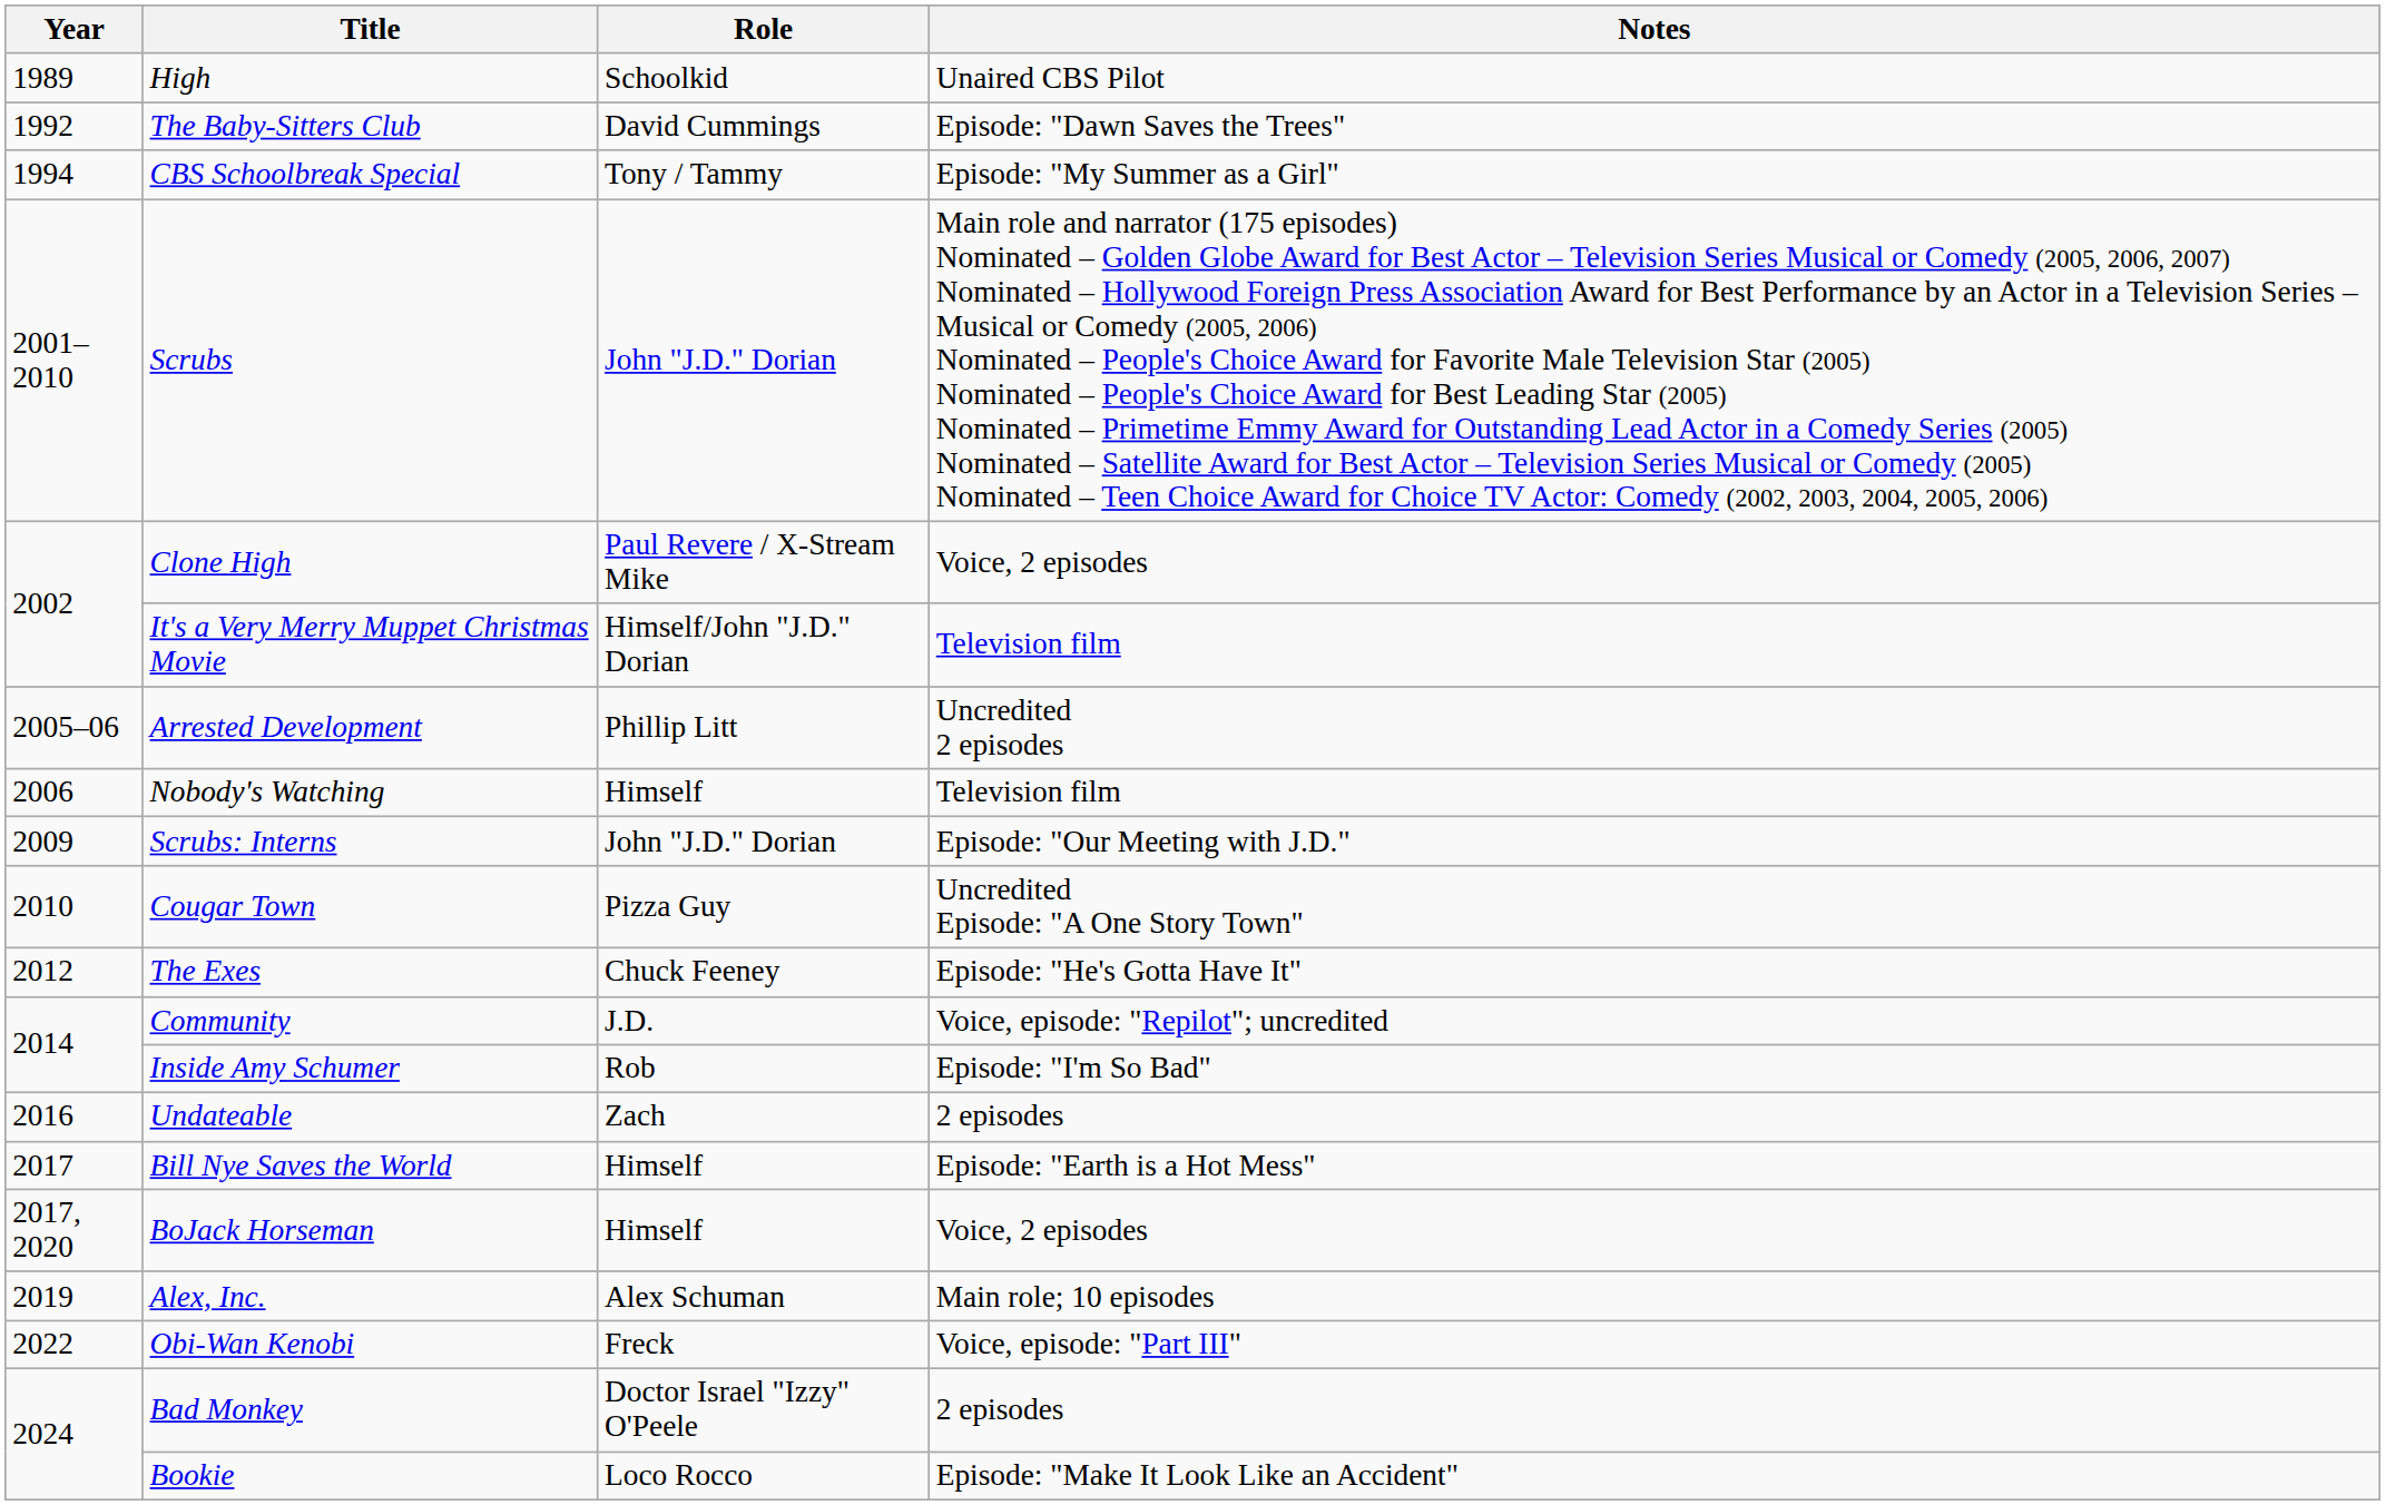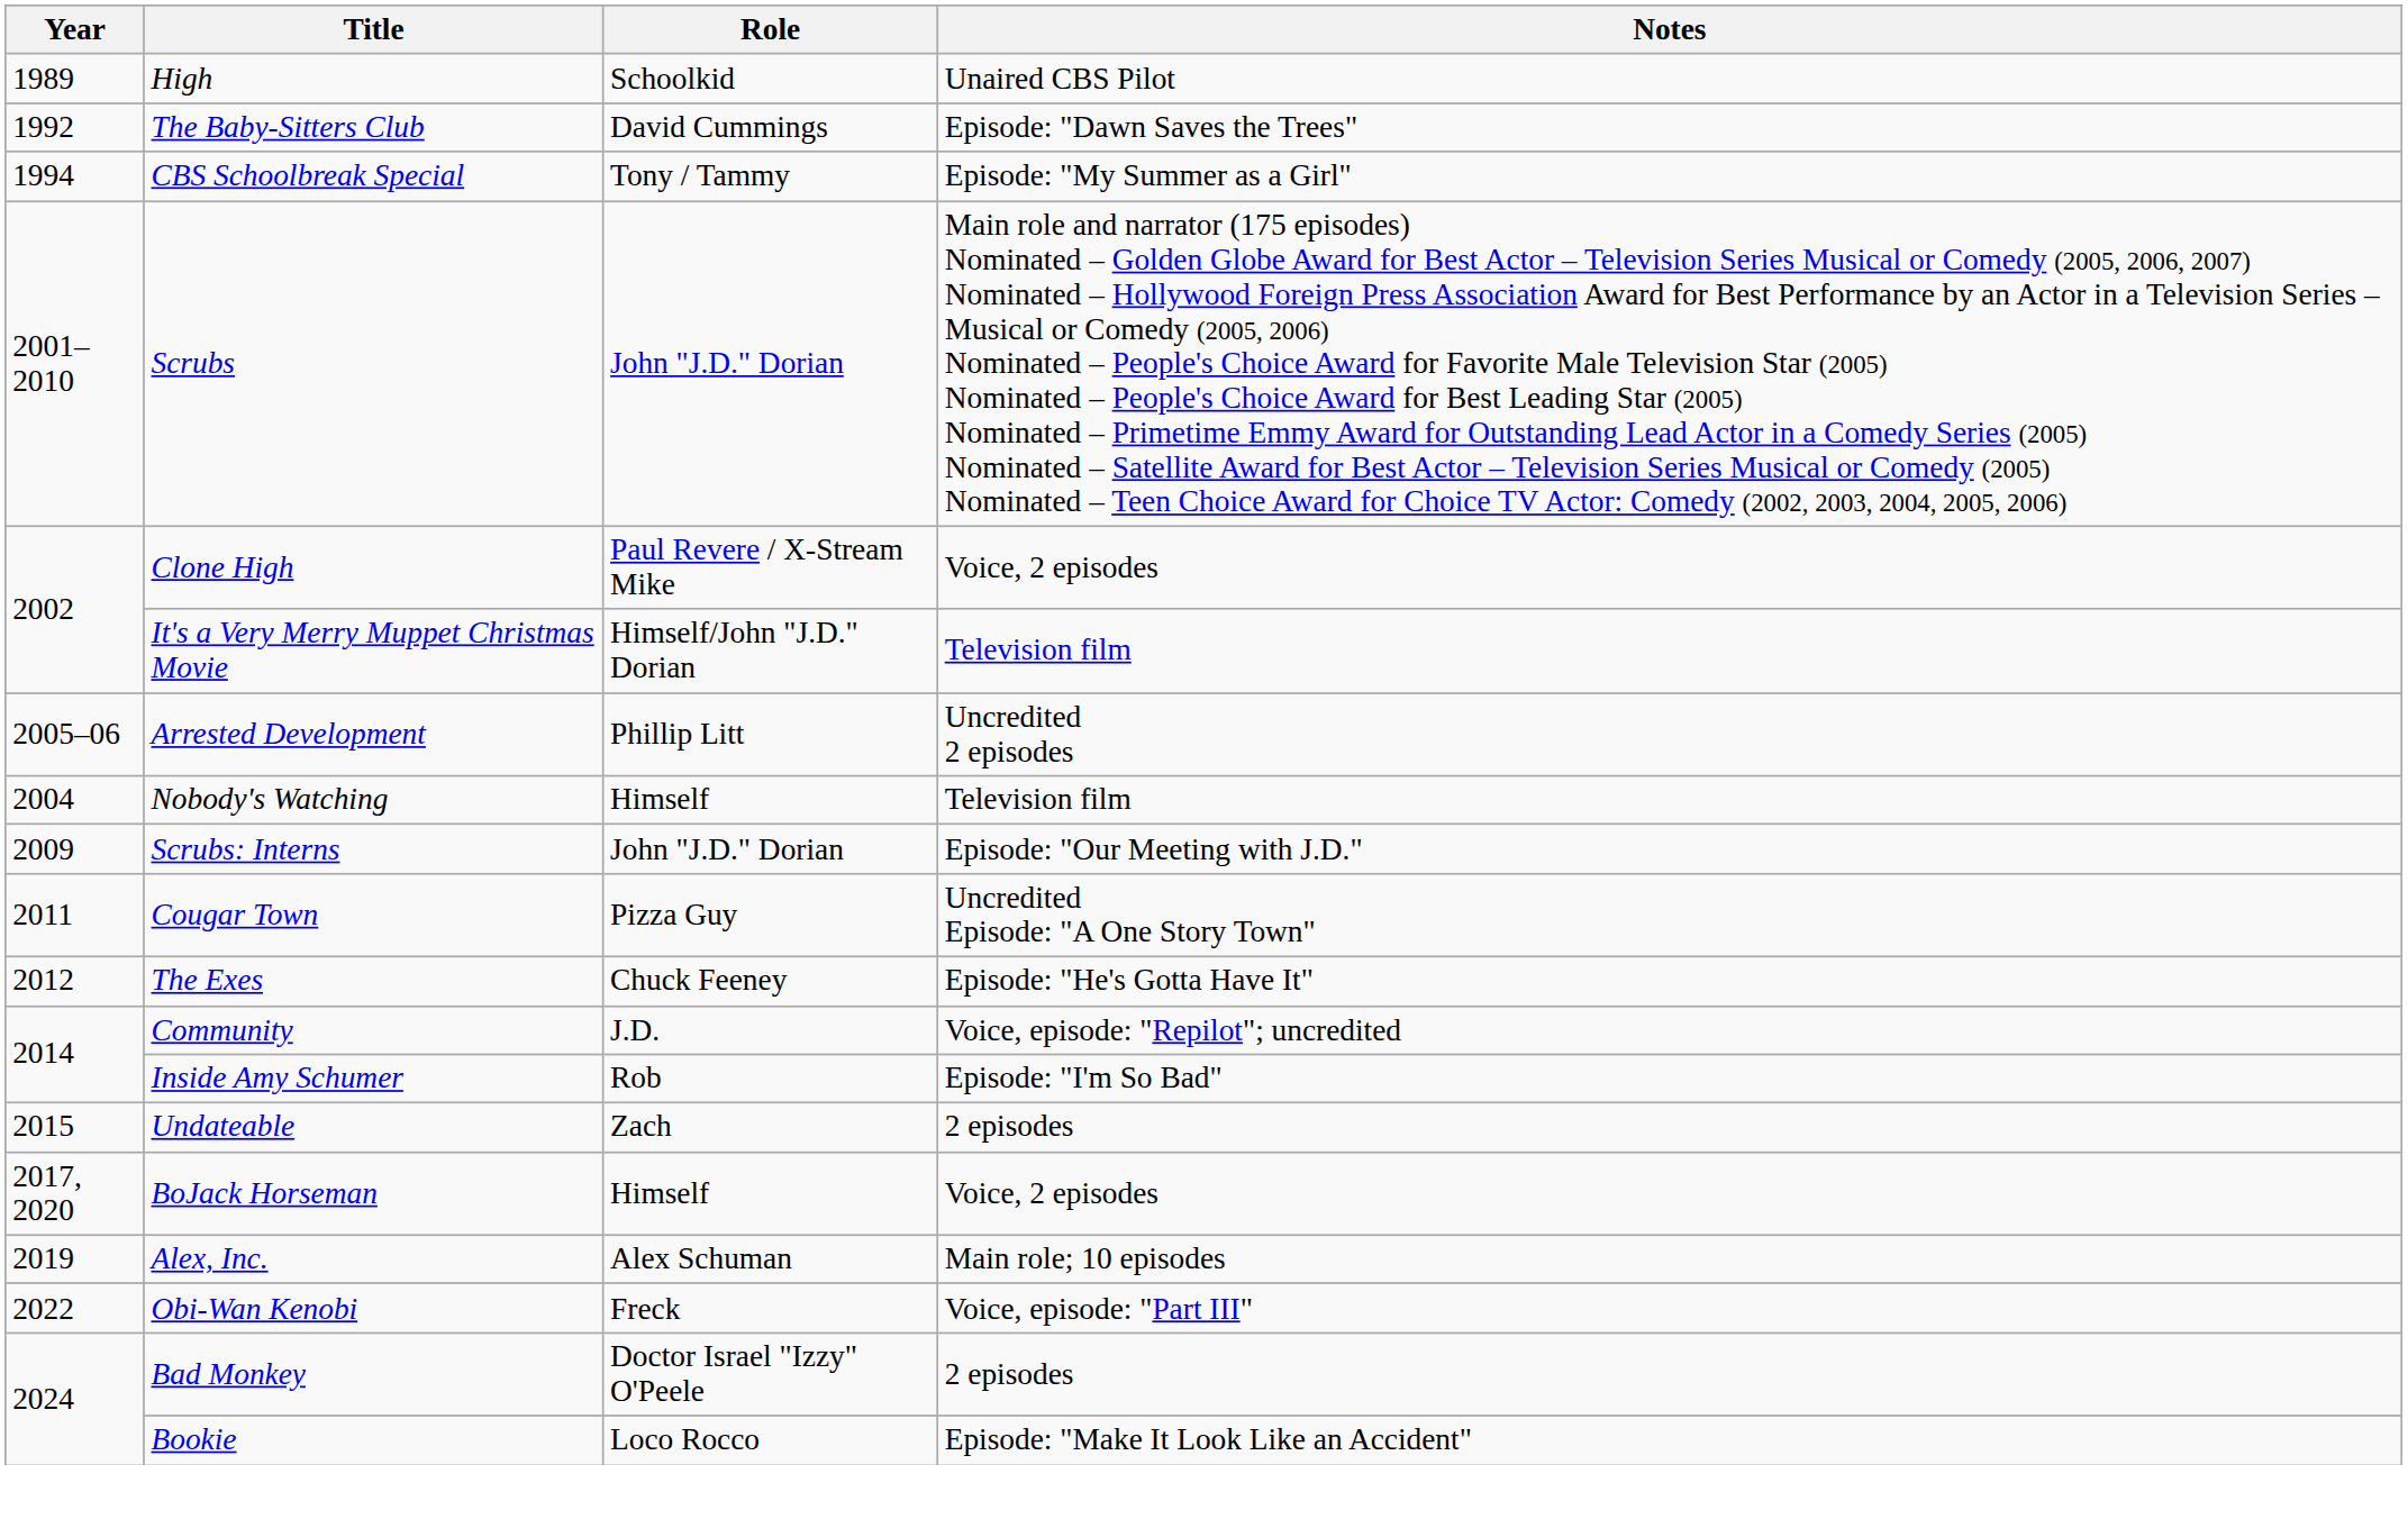 <table class="wikitable sortable">
 <tr>
 <th>Year</th>
 <th>Title</th>
 <th>Role</th>
 <th>Notes</th>
 </tr>
 <tr>
 <td>1989</td>
 <td><em>High</em></td>
 <td>Schoolkid</td>
 <td>Unaired CBS Pilot</td>
 </tr>
 <tr>
 <td>1992</td>
 <td><em><a href='#'>The Baby-Sitters Club</a></em></td>
 <td>David Cummings</td>
 <td>Episode: "Dawn Saves the Trees"</td>
 </tr>
 <tr>
 <td>1994</td>
 <td><em><a href='#'>CBS Schoolbreak Special</a></em></td>
 <td>Tony / Tammy</td>
 <td>Episode: "My Summer as a Girl"</td>
 </tr>
 <tr>
 <td>2001–2010</td>
 <td><em><a href='#'>Scrubs</a></em></td>
 <td><a href='#'>John "J.D." Dorian</a></td>
 <td>Main role and narrator (175 episodes)<br>Nominated – <a href='#'>Golden Globe Award for Best Actor – Television Series Musical or Comedy</a> <small>(2005, 2006, 2007)</small><br>Nominated – <a href='#'>Hollywood Foreign Press Association</a> Award for Best Performance by an Actor in a Television Series – Musical or Comedy <small> (2005, 2006)</small><br>Nominated – <a href='#'>People's Choice Award</a> for Favorite Male Television Star <small>(2005)</small><br>Nominated – <a href='#'>People's Choice Award</a> for Best Leading Star <small>(2005)</small><br>Nominated – <a href='#'>Primetime Emmy Award for Outstanding Lead Actor in a Comedy Series</a> <small>(2005)</small><br>Nominated – <a href='#'>Satellite Award for Best Actor – Television Series Musical or Comedy</a> <small>(2005)</small><br>Nominated – <a href='#'>Teen Choice Award for Choice TV Actor: Comedy</a> <small>(2002, 2003, 2004, 2005, 2006)</small></td>
 </tr>
 <tr>
 <td rowspan="2">2002</td>
 <td><em><a href='#'>Clone High</a></em></td>
 <td><a href='#'>Paul Revere</a> / X-Stream Mike</td>
 <td>Voice, 2 episodes</td>
 </tr>
 <tr>
 <td><em><a href='#'>It's a Very Merry Muppet Christmas Movie</a></em></td>
 <td>Himself/John "J.D." Dorian</td>
 <td><a href='#'>Television film</a></td>
 </tr>
 <tr>
 <td>2005–06</td>
 <td><em><a href='#'>Arrested Development</a></em></td>
 <td>Phillip Litt</td>
 <td>Uncredited<br>2 episodes</td>
 </tr>
 <tr>
-<td>2006</td>
+<td>2004</td>
 <td><em>Nobody's Watching</em></td>
 <td>Himself</td>
 <td>Television film</td>
 </tr>
 <tr>
 <td>2009</td>
 <td><em><a href='#'>Scrubs: Interns</a></em></td>
 <td>John "J.D." Dorian</td>
 <td>Episode: "Our Meeting with J.D."</td>
 </tr>
 <tr>
-<td>2010</td>
+<td>2011</td>
 <td><em><a href='#'>Cougar Town</a></em></td>
 <td>Pizza Guy</td>
 <td>Uncredited<br>Episode: "A One Story Town"</td>
 </tr>
 <tr>
 <td>2012</td>
 <td><em><a href='#'>The Exes</a></em></td>
 <td>Chuck Feeney</td>
 <td>Episode: "He's Gotta Have It"</td>
 </tr>
 <tr>
 <td rowspan="2">2014</td>
 <td><em><a href='#'>Community</a></em></td>
 <td>J.D.</td>
 <td>Voice, episode: "<a href='#'>Repilot</a>"; uncredited</td>
 </tr>
 <tr>
 <td><em><a href='#'>Inside Amy Schumer</a></em></td>
 <td>Rob</td>
 <td>Episode: "I'm So Bad"</td>
 </tr>
 <tr>
-<td>2016</td>
+<td>2015</td>
 <td><em><a href='#'>Undateable</a></em></td>
 <td>Zach</td>
 <td>2 episodes</td>
-</tr>
-<tr>
-<td>2017</td>
-<td><em><a href='#'>Bill Nye Saves the World</a></em></td>
-<td>Himself</td>
-<td>Episode: "Earth is a Hot Mess"</td>
 </tr>
 <tr>
 <td>2017, 2020</td>
 <td><em><a href='#'>BoJack Horseman</a></em></td>
 <td>Himself</td>
 <td>Voice, 2 episodes</td>
 </tr>
 <tr>
 <td>2019</td>
 <td><em><a href='#'>Alex, Inc.</a></em></td>
 <td>Alex Schuman</td>
 <td>Main role; 10 episodes</td>
 </tr>
 <tr>
 <td>2022</td>
 <td><em><a href='#'>Obi-Wan Kenobi</a></em></td>
 <td>Freck</td>
 <td>Voice, episode: "<a href='#'>Part III</a>"</td>
 </tr>
 <tr>
 <td rowspan="2">2024</td>
 <td><em><a href='#'>Bad Monkey</a></em></td>
 <td>Doctor Israel "Izzy" O'Peele</td>
 <td>2 episodes</td>
 </tr>
 <tr>
 <td><em><a href='#'>Bookie</a></em></td>
 <td>Loco Rocco</td>
 <td>Episode: "Make It Look Like an Accident"</td>
 </tr>
 </table>
